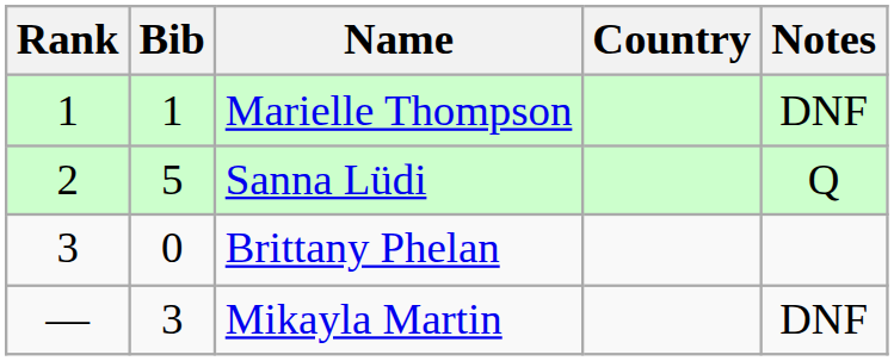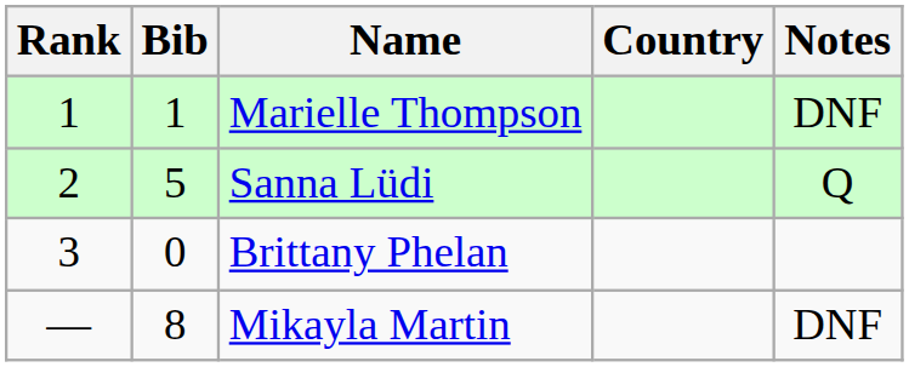 <table class="wikitable" style="text-align:center;">
 <tr>
 <th>Rank</th>
 <th>Bib</th>
 <th>Name</th>
 <th>Country</th>
 <th>Notes</th>
 </tr>
 <tr bgcolor=ccffcc>
 <td>1</td>
 <td>1</td>
 <td align=left><a href='#'>Marielle Thompson</a></td>
 <td align=left></td>
 <td>DNF</td>
 </tr>
 <tr bgcolor=ccffcc>
 <td>2</td>
 <td>5</td>
 <td align=left><a href='#'>Sanna Lüdi</a></td>
 <td align=left></td>
 <td>Q</td>
 </tr>
 <tr>
 <td>3</td>
 <td>0</td>
 <td align=left><a href='#'>Brittany Phelan</a></td>
 <td align=left></td>
 <td></td>
 </tr>
 <tr>
 <td>—</td>
-<td>3</td>
+<td>8</td>
 <td align=left><a href='#'>Mikayla Martin</a></td>
 <td align=left></td>
 <td>DNF</td>
 </tr>
 </table>
